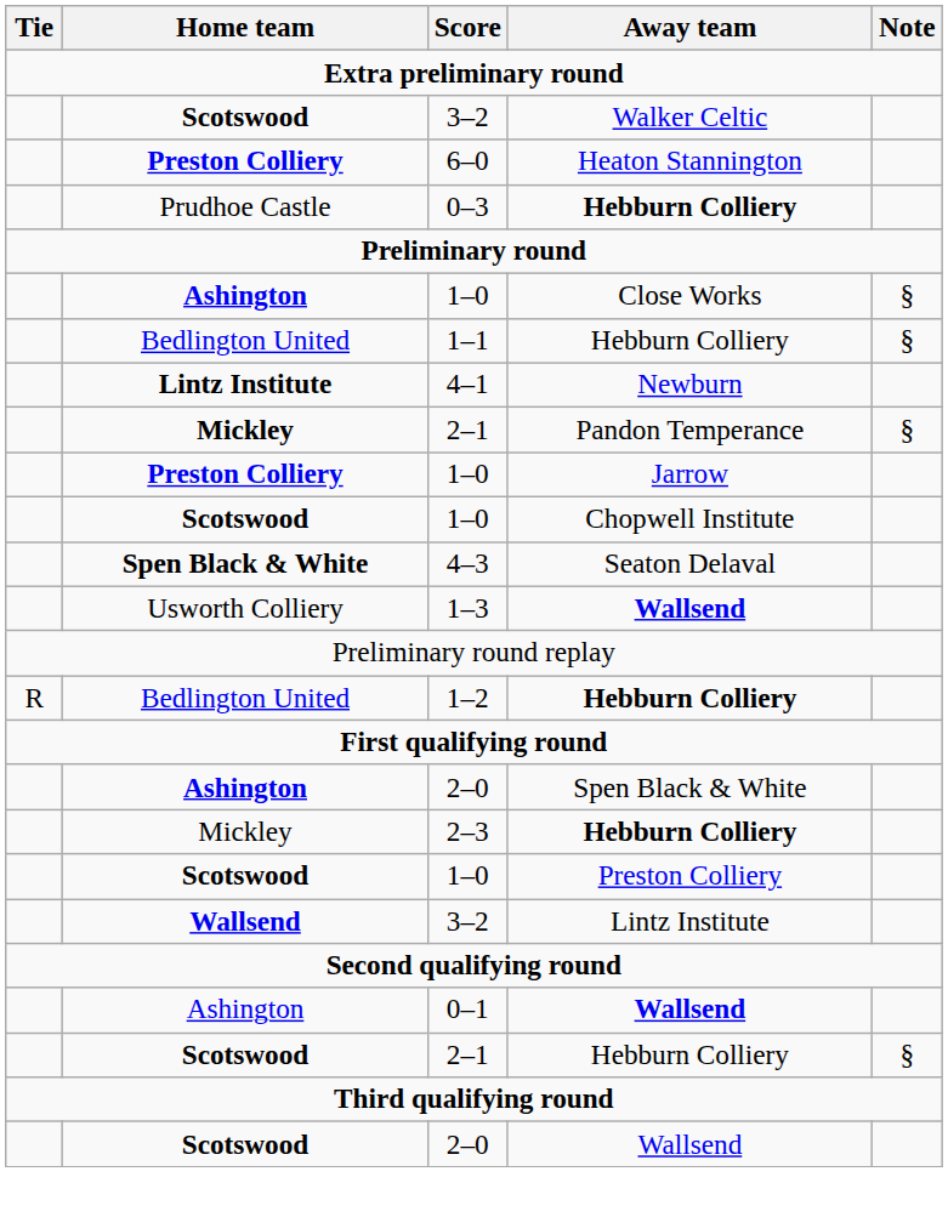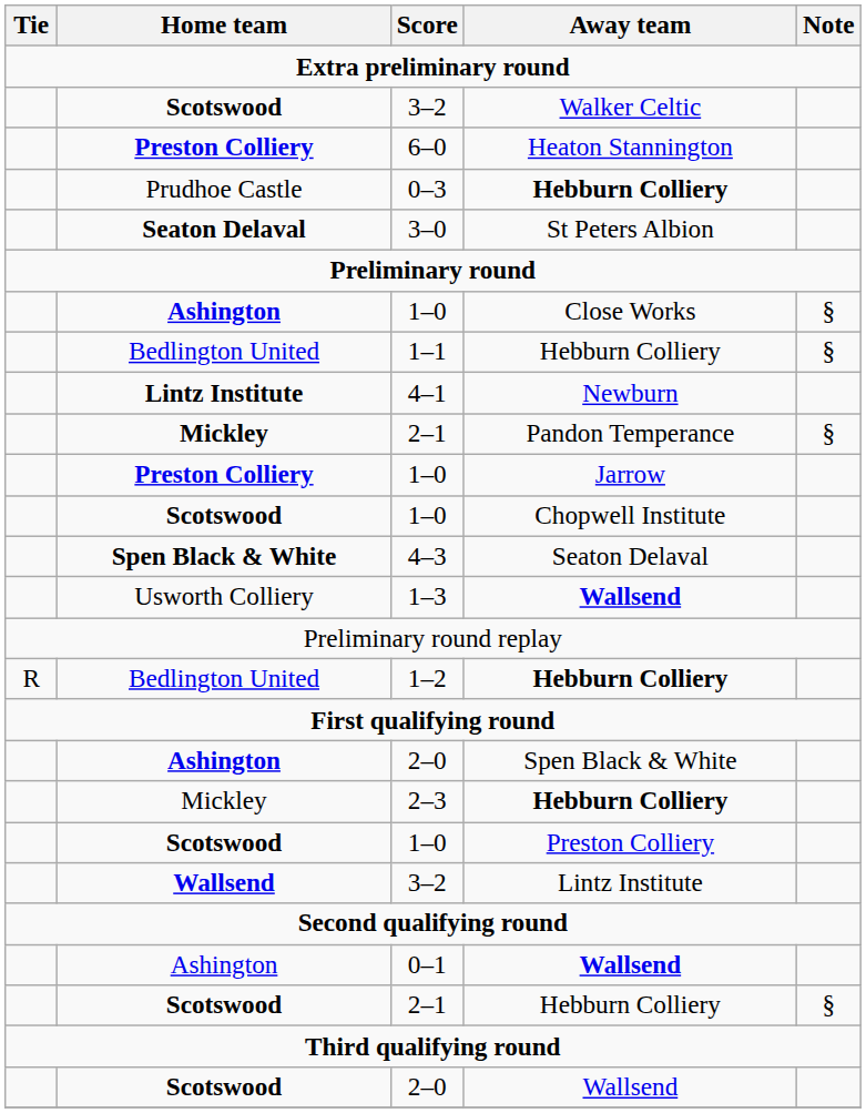 <table class="wikitable" style="text-align:center;">
 <tr>
 <th width=25>Tie</th>
 <th width=200>Home team</th>
 <th width=20>Score</th>
 <th width=200>Away team</th>
 <th width=25>Note</th>
 </tr>
 <tr>
 <td colspan="5"><strong>Extra preliminary round</strong></td>
 </tr>
 <tr>
 <td></td>
 <td><strong>Scotswood</strong></td>
 <td>3–2</td>
 <td><a href='#'>Walker Celtic</a></td>
 <td></td>
 </tr>
 <tr>
 <td></td>
 <td><strong><a href='#'>Preston Colliery</a></strong></td>
 <td>6–0</td>
 <td><a href='#'>Heaton Stannington</a></td>
 <td></td>
 </tr>
 <tr>
 <td></td>
 <td>Prudhoe Castle</td>
 <td>0–3</td>
 <td><strong>Hebburn Colliery</strong></td>
+<td></td>
+</tr>
+<tr>
+<td></td>
+<td><strong>Seaton Delaval</strong></td>
+<td>3–0</td>
+<td>St Peters Albion</td>
 <td></td>
 </tr>
 <tr>
 <td colspan="5"><strong>Preliminary round</strong></td>
 </tr>
 <tr>
 <td></td>
 <td><strong><a href='#'>Ashington</a></strong></td>
 <td>1–0</td>
 <td>Close Works</td>
 <td>§</td>
 </tr>
 <tr>
 <td></td>
 <td><a href='#'>Bedlington United</a></td>
 <td>1–1</td>
 <td>Hebburn Colliery</td>
 <td>§</td>
 </tr>
 <tr>
 <td></td>
 <td><strong>Lintz Institute</strong></td>
 <td>4–1</td>
 <td><a href='#'>Newburn</a></td>
 <td></td>
 </tr>
 <tr>
 <td></td>
 <td><strong>Mickley</strong></td>
 <td>2–1</td>
 <td>Pandon Temperance</td>
 <td>§</td>
 </tr>
 <tr>
 <td></td>
 <td><strong><a href='#'>Preston Colliery</a></strong></td>
 <td>1–0</td>
 <td><a href='#'>Jarrow</a></td>
 <td></td>
 </tr>
 <tr>
 <td></td>
 <td><strong>Scotswood</strong></td>
 <td>1–0</td>
 <td>Chopwell Institute</td>
 <td></td>
 </tr>
 <tr>
 <td></td>
 <td><strong>Spen Black & White</strong></td>
 <td>4–3</td>
 <td>Seaton Delaval</td>
 <td></td>
 </tr>
 <tr>
 <td></td>
 <td>Usworth Colliery</td>
 <td>1–3</td>
 <td><strong><a href='#'>Wallsend</a></strong></td>
 <td></td>
 </tr>
 <tr>
 <td colspan="5">Preliminary round replay</td>
 </tr>
 <tr>
 <td>R</td>
 <td><a href='#'>Bedlington United</a></td>
 <td>1–2</td>
 <td><strong>Hebburn Colliery</strong></td>
 <td></td>
 </tr>
 <tr>
 <td colspan="5"><strong>First qualifying round</strong></td>
 </tr>
 <tr>
 <td></td>
 <td><strong><a href='#'>Ashington</a></strong></td>
 <td>2–0</td>
 <td>Spen Black & White</td>
 <td></td>
 </tr>
 <tr>
 <td></td>
 <td>Mickley</td>
 <td>2–3</td>
 <td><strong>Hebburn Colliery</strong></td>
 <td></td>
 </tr>
 <tr>
 <td></td>
 <td><strong>Scotswood</strong></td>
 <td>1–0</td>
 <td><a href='#'>Preston Colliery</a></td>
 <td></td>
 </tr>
 <tr>
 <td></td>
 <td><strong><a href='#'>Wallsend</a></strong></td>
 <td>3–2</td>
 <td>Lintz Institute</td>
 <td></td>
 </tr>
 <tr>
 <td colspan="5"><strong>Second qualifying round</strong></td>
 </tr>
 <tr>
 <td></td>
 <td><a href='#'>Ashington</a></td>
 <td>0–1</td>
 <td><strong><a href='#'>Wallsend</a></strong></td>
 <td></td>
 </tr>
 <tr>
 <td></td>
 <td><strong>Scotswood</strong></td>
 <td>2–1</td>
 <td>Hebburn Colliery</td>
 <td>§</td>
 </tr>
 <tr>
 <td colspan="5"><strong>Third qualifying round</strong></td>
 </tr>
 <tr>
 <td></td>
 <td><strong>Scotswood</strong></td>
 <td>2–0</td>
 <td><a href='#'>Wallsend</a></td>
 <td></td>
 </tr>
 <tr>
 </tr>
 </table>
